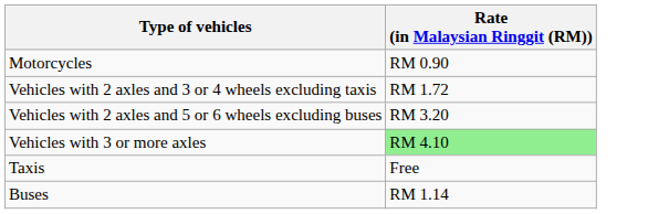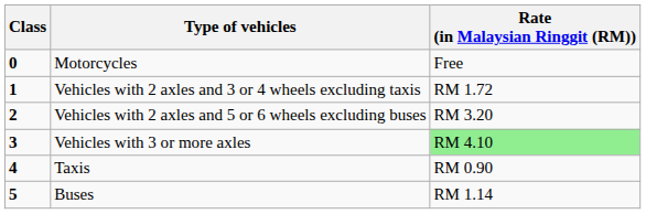 <table class="wikitable">
 <tr>
+<th>Class</th>
 <th>Type of vehicles</th>
 <th>Rate<br>(in <a href='#'>Malaysian Ringgit</a> (RM))</th>
 </tr>
 <tr>
+<td><strong>0</strong></td>
 <td>Motorcycles</td>
-<td>RM 0.90</td>
+<td>Free</td>
 </tr>
 <tr>
+<td><strong>1</strong></td>
 <td>Vehicles with 2 axles and 3 or 4 wheels excluding taxis</td>
 <td>RM 1.72</td>
 </tr>
 <tr>
+<td><strong>2</strong></td>
 <td>Vehicles with 2 axles and 5 or 6 wheels excluding buses</td>
 <td>RM 3.20</td>
 </tr>
 <tr>
+<td><strong>3</strong></td>
 <td>Vehicles with 3 or more axles</td>
 <td style="background: lightgreen;">RM 4.10</td>
 </tr>
 <tr>
+<td><strong>4</strong></td>
 <td>Taxis</td>
-<td>Free</td>
+<td>RM 0.90</td>
 </tr>
 <tr>
+<td><strong>5</strong></td>
 <td>Buses</td>
 <td>RM 1.14</td>
 </tr>
 </table>
